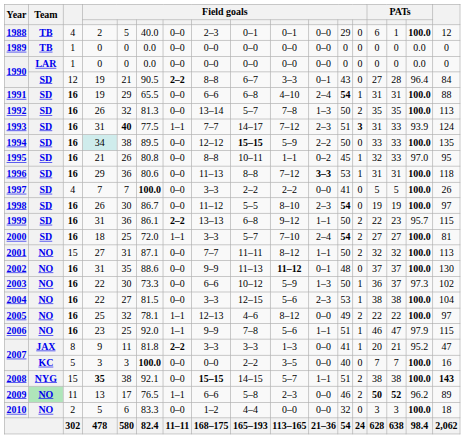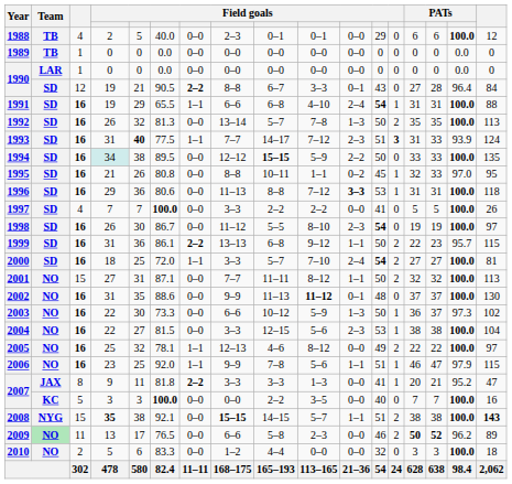 <table class="wikitable" style="text-align: center;">
 <tr>
 <th rowspan="2">Year</th>
 <th rowspan="2">Team</th>
 <th rowspan="2"></th>
 <th colspan="10">Field goals</th>
 <th colspan="3">PATs</th>
 <th rowspan="2"></th>
 </tr>
 <tr>
 <th></th>
 <th></th>
 <th></th>
 <th></th>
 <th></th>
 <th></th>
 <th></th>
 <th></th>
 <th></th>
 <th></th>
 <th></th>
 <th></th>
 <th></th>
 </tr>
 <tr>
 <th><a href='#'>1988</a></th>
 <th><a href='#'>TB</a></th>
 <td>4</td>
 <td>2</td>
 <td>5</td>
 <td>40.0</td>
 <td>0–0</td>
 <td>2–3</td>
 <td>0–1</td>
 <td>0–1</td>
 <td>0–0</td>
 <td>29</td>
 <td>0</td>
 <td>6</td>
-<td>1</td>
+<td>6</td>
 <td><strong>100.0</strong></td>
 <td>12</td>
 </tr>
 <tr>
 <th><a href='#'>1989</a></th>
 <th><a href='#'>TB</a></th>
 <td>1</td>
 <td>0</td>
 <td>0</td>
 <td>0.0</td>
 <td>0–0</td>
 <td>0–0</td>
 <td>0–0</td>
 <td>0–0</td>
 <td>0–0</td>
 <td>0</td>
 <td>0</td>
 <td>0</td>
 <td>0</td>
 <td>0.0</td>
 <td>0</td>
 </tr>
 <tr>
 <th rowspan="2"><a href='#'>1990</a></th>
 <th><a href='#'>LAR</a></th>
 <td>1</td>
 <td>0</td>
 <td>0</td>
 <td>0.0</td>
 <td>0–0</td>
 <td>0–0</td>
 <td>0–0</td>
 <td>0–0</td>
 <td>0–0</td>
 <td>0</td>
 <td>0</td>
 <td>0</td>
 <td>0</td>
 <td>0.0</td>
 <td>0</td>
 </tr>
 <tr>
 <th><a href='#'>SD</a></th>
 <td>12</td>
 <td>19</td>
 <td>21</td>
 <td>90.5</td>
 <td><strong>2–2</strong></td>
 <td>8–8</td>
 <td>6–7</td>
 <td>3–3</td>
 <td>0–1</td>
 <td>43</td>
 <td>0</td>
 <td>27</td>
 <td>28</td>
 <td>96.4</td>
 <td>84</td>
 </tr>
 <tr>
 <th><a href='#'>1991</a></th>
 <th><a href='#'>SD</a></th>
 <td><strong>16</strong></td>
 <td>19</td>
 <td>29</td>
 <td>65.5</td>
-<td>0–0</td>
+<td>1–1</td>
 <td>6–6</td>
 <td>6–8</td>
 <td>4–10</td>
 <td>2–4</td>
 <td><strong>54</strong></td>
 <td>1</td>
 <td>31</td>
 <td>31</td>
 <td><strong>100.0</strong></td>
 <td>88</td>
 </tr>
 <tr>
 <th><a href='#'>1992</a></th>
 <th><a href='#'>SD</a></th>
 <td><strong>16</strong></td>
 <td>26</td>
 <td>32</td>
 <td>81.3</td>
 <td>0–0</td>
 <td>13–14</td>
 <td>5–7</td>
 <td>7–8</td>
 <td>1–3</td>
 <td>50</td>
 <td>2</td>
 <td>35</td>
 <td>35</td>
 <td><strong>100.0</strong></td>
 <td>113</td>
 </tr>
 <tr>
 <th><a href='#'>1993</a></th>
 <th><a href='#'>SD</a></th>
 <td><strong>16</strong></td>
 <td>31</td>
 <td><strong>40</strong></td>
 <td>77.5</td>
 <td>1–1</td>
 <td>7–7</td>
 <td>14–17</td>
 <td>7–12</td>
 <td>2–3</td>
 <td>51</td>
 <td><strong>3</strong></td>
 <td>31</td>
 <td>33</td>
 <td>93.9</td>
 <td>124</td>
 </tr>
 <tr>
 <th><a href='#'>1994</a></th>
 <th><a href='#'>SD</a></th>
 <td><strong>16</strong></td>
 <td style="background:#cfecec; width:3em;">34</td>
 <td>38</td>
 <td>89.5</td>
 <td>0–0</td>
 <td>12–12</td>
 <td><strong>15–15</strong></td>
 <td>5–9</td>
 <td>2–2</td>
 <td>50</td>
 <td>0</td>
 <td>33</td>
 <td>33</td>
 <td><strong>100.0</strong></td>
 <td>135</td>
 </tr>
 <tr>
 <th><a href='#'>1995</a></th>
 <th><a href='#'>SD</a></th>
 <td><strong>16</strong></td>
 <td>21</td>
 <td>26</td>
 <td>80.8</td>
 <td>0–0</td>
 <td>8–8</td>
 <td>10–11</td>
 <td>1–1</td>
 <td>0–2</td>
 <td>45</td>
 <td>1</td>
 <td>32</td>
 <td>33</td>
 <td>97.0</td>
 <td>95</td>
 </tr>
 <tr>
 <th><a href='#'>1996</a></th>
 <th><a href='#'>SD</a></th>
 <td><strong>16</strong></td>
 <td>29</td>
 <td>36</td>
 <td>80.6</td>
 <td>0–0</td>
 <td>11–13</td>
 <td>8–8</td>
 <td>7–12</td>
 <td><strong>3–3</strong></td>
 <td>53</td>
 <td>1</td>
 <td>31</td>
 <td>31</td>
 <td><strong>100.0</strong></td>
 <td>118</td>
 </tr>
 <tr>
 <th><a href='#'>1997</a></th>
 <th><a href='#'>SD</a></th>
 <td>4</td>
 <td>7</td>
 <td>7</td>
 <td><strong>100.0</strong></td>
 <td>0–0</td>
 <td>3–3</td>
 <td>2–2</td>
 <td>2–2</td>
 <td>0–0</td>
 <td>41</td>
 <td>0</td>
 <td>5</td>
 <td>5</td>
 <td><strong>100.0</strong></td>
 <td>26</td>
 </tr>
 <tr>
 <th><a href='#'>1998</a></th>
 <th><a href='#'>SD</a></th>
 <td><strong>16</strong></td>
 <td>26</td>
 <td>30</td>
 <td>86.7</td>
 <td>0–0</td>
 <td>11–12</td>
 <td>5–5</td>
 <td>8–10</td>
 <td>2–3</td>
 <td><strong>54</strong></td>
 <td>0</td>
 <td>19</td>
 <td>19</td>
 <td><strong>100.0</strong></td>
 <td>97</td>
 </tr>
 <tr>
 <th><a href='#'>1999</a></th>
 <th><a href='#'>SD</a></th>
 <td><strong>16</strong></td>
 <td>31</td>
 <td>36</td>
 <td>86.1</td>
 <td><strong>2–2</strong></td>
 <td>13–13</td>
 <td>6–8</td>
 <td>9–12</td>
 <td>1–1</td>
 <td>50</td>
 <td>2</td>
 <td>22</td>
 <td>23</td>
 <td>95.7</td>
 <td>115</td>
 </tr>
 <tr>
 <th><a href='#'>2000</a></th>
 <th><a href='#'>SD</a></th>
 <td><strong>16</strong></td>
 <td>18</td>
 <td>25</td>
 <td>72.0</td>
 <td>1–1</td>
 <td>3–3</td>
 <td>5–7</td>
 <td>7–10</td>
 <td>2–4</td>
 <td><strong>54</strong></td>
 <td>2</td>
 <td>27</td>
 <td>27</td>
 <td><strong>100.0</strong></td>
 <td>81</td>
 </tr>
 <tr>
 <th><a href='#'>2001</a></th>
 <th><a href='#'>NO</a></th>
 <td>15</td>
 <td>27</td>
 <td>31</td>
 <td>87.1</td>
 <td>0–0</td>
 <td>7–7</td>
 <td>11–11</td>
 <td>8–12</td>
 <td>1–1</td>
 <td>50</td>
 <td>2</td>
 <td>32</td>
 <td>32</td>
 <td><strong>100.0</strong></td>
 <td>113</td>
 </tr>
 <tr>
 <th><a href='#'>2002</a></th>
 <th><a href='#'>NO</a></th>
 <td><strong>16</strong></td>
 <td>31</td>
 <td>35</td>
 <td>88.6</td>
 <td>0–0</td>
 <td>9–9</td>
 <td>11–13</td>
 <td><strong>11–12</strong></td>
 <td>0–1</td>
 <td>48</td>
 <td>0</td>
 <td>37</td>
 <td>37</td>
 <td><strong>100.0</strong></td>
 <td>130</td>
 </tr>
 <tr>
 <th><a href='#'>2003</a></th>
 <th><a href='#'>NO</a></th>
 <td><strong>16</strong></td>
 <td>22</td>
 <td>30</td>
 <td>73.3</td>
 <td>0–0</td>
 <td>6–6</td>
 <td>10–12</td>
 <td>5–9</td>
 <td>1–3</td>
 <td>50</td>
 <td>1</td>
 <td>36</td>
 <td>37</td>
 <td>97.3</td>
 <td>102</td>
 </tr>
 <tr>
 <th><a href='#'>2004</a></th>
 <th><a href='#'>NO</a></th>
 <td><strong>16</strong></td>
 <td>22</td>
 <td>27</td>
 <td>81.5</td>
 <td>0–0</td>
 <td>3–3</td>
 <td>12–15</td>
 <td>5–6</td>
 <td>2–3</td>
 <td>53</td>
 <td>1</td>
 <td>38</td>
 <td>38</td>
 <td><strong>100.0</strong></td>
 <td>104</td>
 </tr>
 <tr>
 <th><a href='#'>2005</a></th>
 <th><a href='#'>NO</a></th>
 <td><strong>16</strong></td>
 <td>25</td>
 <td>32</td>
 <td>78.1</td>
 <td>1–1</td>
 <td>12–13</td>
 <td>4–6</td>
 <td>8–12</td>
 <td>0–0</td>
 <td>49</td>
 <td>2</td>
 <td>22</td>
 <td>22</td>
 <td><strong>100.0</strong></td>
 <td>97</td>
 </tr>
 <tr>
 <th><a href='#'>2006</a></th>
 <th><a href='#'>NO</a></th>
 <td><strong>16</strong></td>
 <td>23</td>
 <td>25</td>
 <td>92.0</td>
 <td>1–1</td>
 <td>9–9</td>
 <td>7–8</td>
 <td>5–6</td>
 <td>1–1</td>
 <td>51</td>
 <td>1</td>
 <td>46</td>
 <td>47</td>
 <td>97.9</td>
 <td>115</td>
 </tr>
 <tr>
 <th rowspan="2"><a href='#'>2007</a></th>
 <th><a href='#'>JAX</a></th>
 <td>8</td>
 <td>9</td>
 <td>11</td>
 <td>81.8</td>
 <td><strong>2–2</strong></td>
 <td>3–3</td>
 <td>3–3</td>
 <td>1–3</td>
 <td>0–0</td>
 <td>41</td>
 <td>1</td>
 <td>20</td>
 <td>21</td>
 <td>95.2</td>
 <td>47</td>
 </tr>
 <tr>
 <th><a href='#'>KC</a></th>
 <td>5</td>
 <td>3</td>
 <td>3</td>
 <td><strong>100.0</strong></td>
 <td>0–0</td>
 <td>0–0</td>
 <td>2–2</td>
 <td>3–5</td>
 <td>0–0</td>
 <td>40</td>
 <td>0</td>
 <td>7</td>
 <td>7</td>
 <td><strong>100.0</strong></td>
 <td>16</td>
 </tr>
 <tr>
 <th><a href='#'>2008</a></th>
 <th><a href='#'>NYG</a></th>
 <td>15</td>
 <td><strong>35</strong></td>
 <td>38</td>
 <td>92.1</td>
 <td>0–0</td>
 <td><strong>15–15</strong></td>
 <td>14–15</td>
 <td>5–7</td>
 <td>1–1</td>
 <td>51</td>
 <td>2</td>
 <td>38</td>
 <td>38</td>
 <td><strong>100.0</strong></td>
 <td><strong>143</strong></td>
 </tr>
 <tr>
 <th><a href='#'>2009</a></th>
 <th style="background:#afe6ba; width:3em;"><a href='#'>NO</a></th>
 <td>11</td>
 <td>13</td>
 <td>17</td>
 <td>76.5</td>
-<td>1–1</td>
+<td>0–0</td>
 <td>6–6</td>
 <td>5–8</td>
 <td>2–3</td>
 <td>0–0</td>
 <td>46</td>
 <td>2</td>
 <td><strong>50</strong></td>
 <td><strong>52</strong></td>
 <td>96.2</td>
 <td>89</td>
 </tr>
 <tr>
 <th><a href='#'>2010</a></th>
 <th><a href='#'>NO</a></th>
 <td>2</td>
 <td>5</td>
 <td>6</td>
 <td>83.3</td>
 <td>0–0</td>
 <td>1–2</td>
 <td>4–4</td>
 <td>0–0</td>
 <td>0–0</td>
 <td>32</td>
 <td>0</td>
 <td>3</td>
 <td>3</td>
 <td><strong>100.0</strong></td>
 <td>18</td>
 </tr>
 <tr>
 <th colspan="2"></th>
 <th>302</th>
 <th>478</th>
 <th>580</th>
 <th>82.4</th>
 <th>11–11</th>
 <th>168–175</th>
 <th>165–193</th>
 <th>113–165</th>
 <th>21–36</th>
 <th>54</th>
 <th>24</th>
 <th>628</th>
 <th>638</th>
 <th>98.4</th>
 <th>2,062</th>
 </tr>
 </table>
